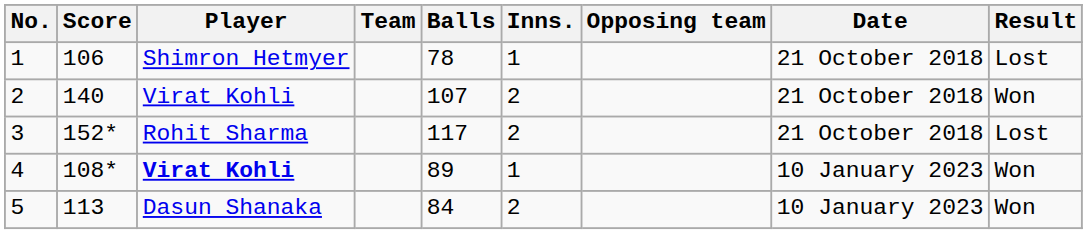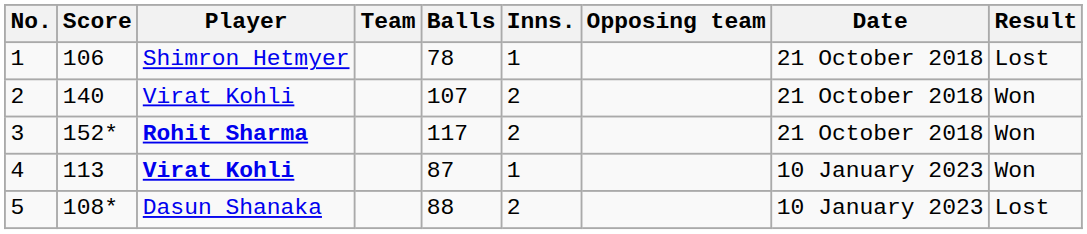 <table class="wikitable sortable" style="font-size:95%">
 <tr>
 <th>No.</th>
 <th>Score</th>
 <th>Player</th>
 <th>Team</th>
 <th>Balls</th>
 <th>Inns.</th>
 <th>Opposing team</th>
 <th>Date</th>
 <th>Result</th>
 </tr>
 <tr>
 <td>1</td>
 <td>106</td>
 <td><a href='#'>Shimron Hetmyer</a></td>
 <td></td>
 <td>78</td>
 <td>1</td>
 <td></td>
 <td>21 October 2018</td>
 <td>Lost</td>
 </tr>
 <tr>
 <td>2</td>
 <td>140</td>
 <td><a href='#'>Virat Kohli</a></td>
 <td></td>
 <td>107</td>
 <td>2</td>
 <td></td>
 <td>21 October 2018</td>
 <td>Won</td>
 </tr>
 <tr>
 <td>3</td>
 <td>152*</td>
-<td><a href='#'>Rohit Sharma</a></td>
+<td><strong><a href='#'>Rohit Sharma</a></strong></td>
 <td></td>
 <td>117</td>
 <td>2</td>
 <td></td>
 <td>21 October 2018</td>
-<td>Lost</td>
+<td>Won</td>
 </tr>
 <tr>
 <td>4</td>
-<td>108*</td>
+<td>113</td>
 <td><strong><a href='#'>Virat Kohli</a></strong></td>
 <td></td>
-<td>89</td>
+<td>87</td>
 <td>1</td>
 <td></td>
 <td>10 January 2023</td>
 <td>Won</td>
 </tr>
 <tr>
 <td>5</td>
-<td>113</td>
+<td>108*</td>
 <td><a href='#'>Dasun Shanaka</a></td>
 <td></td>
-<td>84</td>
+<td>88</td>
 <td>2</td>
 <td></td>
 <td>10 January 2023</td>
-<td>Won</td>
+<td>Lost</td>
 </tr>
 </table>
